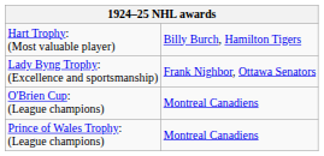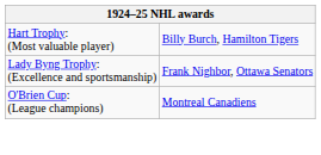 <table class="wikitable">
 <tr>
 <th bgcolor="#DDDDDD" colspan="2">1924–25 NHL awards</th>
 </tr>
 <tr>
 <td><a href='#'>Hart Trophy</a>:<br>(Most valuable player)</td>
 <td><a href='#'>Billy Burch</a>, <a href='#'>Hamilton Tigers</a></td>
 </tr>
 <tr>
 <td><a href='#'>Lady Byng Trophy</a>:<br>(Excellence and sportsmanship)</td>
 <td><a href='#'>Frank Nighbor</a>, <a href='#'>Ottawa Senators</a></td>
 </tr>
 <tr>
 <td><a href='#'>O'Brien Cup</a>:<br>(League champions)</td>
 <td><a href='#'>Montreal Canadiens</a></td>
 </tr>
-<tr>
-<td><a href='#'>Prince of Wales Trophy</a>:<br>(League champions)</td>
-<td><a href='#'>Montreal Canadiens</a></td>
-</tr>
 </table>
